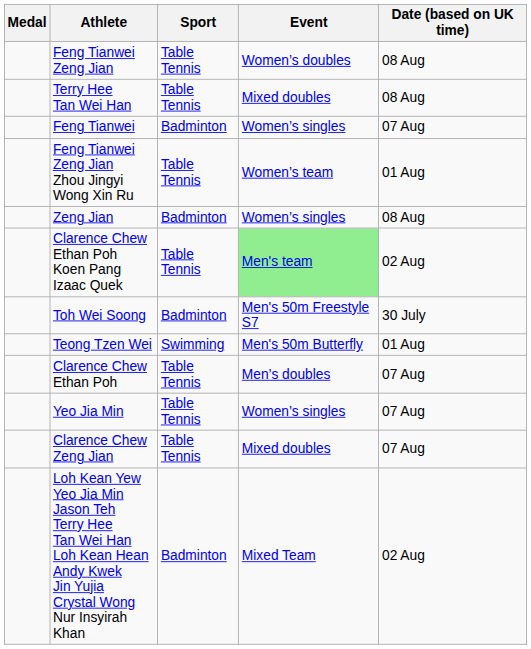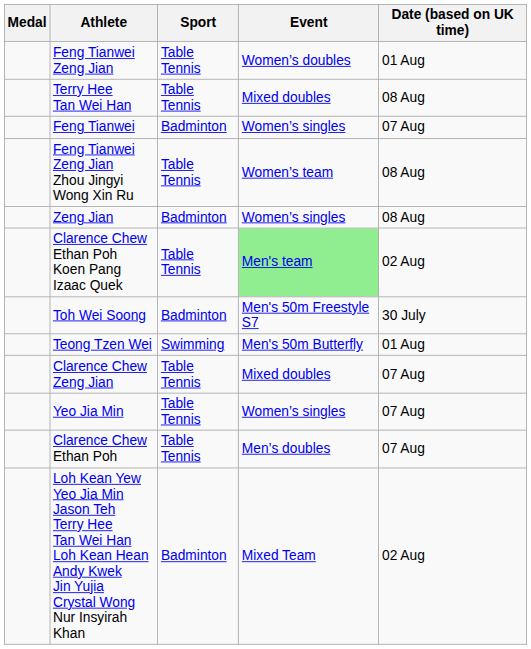 <table class="wikitable sortable" style="text-align:left; vertical-align:top;">
 <tr>
 <th>Medal</th>
 <th>Athlete</th>
 <th>Sport</th>
 <th>Event</th>
 <th>Date (based on UK time)</th>
 </tr>
 <tr>
 <td></td>
 <td><a href='#'>Feng Tianwei</a> <br> <a href='#'>Zeng Jian</a></td>
 <td><a href='#'>Table Tennis</a></td>
 <td><a href='#'>Women’s doubles</a></td>
-<td>08 Aug</td>
+<td>01 Aug</td>
 </tr>
 <tr>
 <td></td>
 <td><a href='#'>Terry Hee</a> <br> <a href='#'>Tan Wei Han</a></td>
 <td><a href='#'>Table Tennis</a></td>
 <td><a href='#'>Mixed doubles</a></td>
 <td>08 Aug</td>
 </tr>
 <tr>
 <td></td>
 <td><a href='#'>Feng Tianwei</a></td>
 <td><a href='#'>Badminton</a></td>
 <td><a href='#'>Women’s singles</a></td>
 <td>07 Aug</td>
 </tr>
 <tr>
 <td></td>
 <td><a href='#'>Feng Tianwei</a> <br> <a href='#'>Zeng Jian</a> <br> Zhou Jingyi <br> Wong Xin Ru</td>
 <td><a href='#'>Table Tennis</a></td>
 <td><a href='#'>Women’s team</a></td>
-<td>01 Aug</td>
+<td>08 Aug</td>
 </tr>
 <tr>
 <td></td>
 <td><a href='#'>Zeng Jian</a></td>
 <td><a href='#'>Badminton</a></td>
 <td><a href='#'>Women’s singles</a></td>
 <td>08 Aug</td>
 </tr>
 <tr>
 <td></td>
 <td><a href='#'>Clarence Chew</a><br> Ethan Poh <br> Koen Pang <br> Izaac Quek</td>
 <td><a href='#'>Table Tennis</a></td>
 <td style="background: lightgreen;"><a href='#'>Men's team</a></td>
 <td>02 Aug</td>
 </tr>
 <tr>
 <td></td>
 <td><a href='#'>Toh Wei Soong</a></td>
 <td><a href='#'>Badminton</a></td>
 <td><a href='#'>Men's 50m Freestyle S7</a></td>
 <td>30 July</td>
 </tr>
 <tr>
 <td></td>
 <td><a href='#'>Teong Tzen Wei</a></td>
 <td><a href='#'>Swimming</a></td>
 <td><a href='#'>Men's 50m Butterfly</a></td>
 <td>01 Aug</td>
 </tr>
 <tr>
 <td></td>
-<td><a href='#'>Clarence Chew</a><br> Ethan Poh</td>
+<td><a href='#'>Clarence Chew</a><br> <a href='#'>Zeng Jian</a></td>
 <td><a href='#'>Table Tennis</a></td>
-<td><a href='#'>Men’s doubles</a></td>
+<td><a href='#'>Mixed doubles</a></td>
 <td>07 Aug</td>
 </tr>
 <tr>
 <td></td>
 <td><a href='#'>Yeo Jia Min</a></td>
 <td><a href='#'>Table Tennis</a></td>
 <td><a href='#'>Women’s singles</a></td>
 <td>07 Aug</td>
 </tr>
 <tr>
 <td></td>
-<td><a href='#'>Clarence Chew</a><br> <a href='#'>Zeng Jian</a></td>
+<td><a href='#'>Clarence Chew</a><br> Ethan Poh</td>
 <td><a href='#'>Table Tennis</a></td>
-<td><a href='#'>Mixed doubles</a></td>
+<td><a href='#'>Men’s doubles</a></td>
 <td>07 Aug</td>
 </tr>
 <tr>
 <td></td>
 <td><a href='#'>Loh Kean Yew</a> <br> <a href='#'>Yeo Jia Min</a> <br> <a href='#'>Jason Teh</a>  <br><a href='#'>Terry Hee</a> <br> <a href='#'>Tan Wei Han</a><br> <a href='#'>Loh Kean Hean</a> <br> <a href='#'>Andy Kwek</a> <br> <a href='#'>Jin Yujia</a> <br> <a href='#'>Crystal Wong</a> <br> Nur Insyirah Khan</td>
 <td><a href='#'>Badminton</a></td>
 <td><a href='#'>Mixed Team</a></td>
 <td>02 Aug</td>
 </tr>
 </table>
